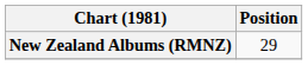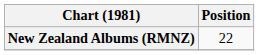 <table class="wikitable plainrowheaders" style="text-align:center">
 <tr>
 <th scope="col">Chart (1981)</th>
 <th scope="col">Position</th>
 </tr>
 <tr>
 <th scope="row">New Zealand Albums (RMNZ)</th>
-<td>29</td>
+<td>22</td>
 </tr>
 <tr>
 </tr>
 </table>
